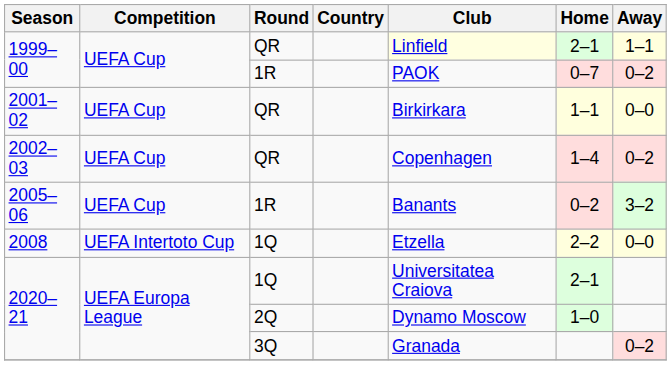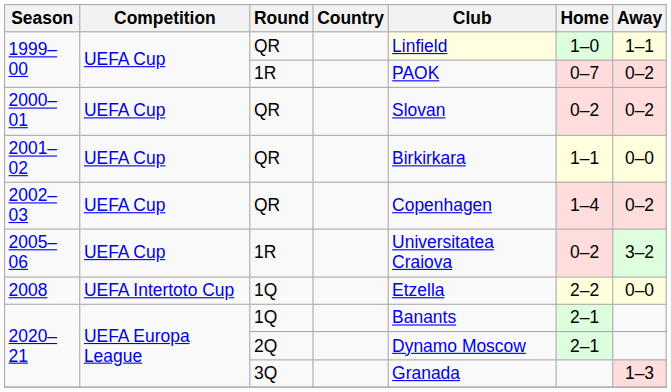 <table class="wikitable">
 <tr>
 <th>Season</th>
 <th>Competition</th>
 <th>Round</th>
 <th>Country</th>
 <th>Club</th>
 <th>Home</th>
 <th>Away</th>
 </tr>
 <tr>
 <td rowspan=2><a href='#'>1999–00</a></td>
 <td rowspan=2><a href='#'>UEFA Cup</a></td>
 <td>QR</td>
 <td></td>
 <td style="background: lightyellow;"><a href='#'>Linfield</a></td>
-<td bgcolor="#ddffdd" style="text-align:center;">2–1</td>
+<td bgcolor="#ddffdd" style="text-align:center;">1–0</td>
 <td bgcolor="#ffffdd" style="text-align:center;">1–1</td>
 </tr>
 <tr>
 <td>1R</td>
 <td></td>
 <td><a href='#'>PAOK</a></td>
 <td bgcolor="#ffdddd" style="text-align:center;">0–7</td>
+<td bgcolor="#ffdddd" style="text-align:center;">0–2</td>
+</tr>
+<tr>
+<td><a href='#'>2000–01</a></td>
+<td><a href='#'>UEFA Cup</a></td>
+<td>QR</td>
+<td></td>
+<td><a href='#'>Slovan</a></td>
+<td bgcolor="#ffdddd" style="text-align:center;">0–2</td>
 <td bgcolor="#ffdddd" style="text-align:center;">0–2</td>
 </tr>
 <tr>
 <td><a href='#'>2001–02</a></td>
 <td><a href='#'>UEFA Cup</a></td>
 <td>QR</td>
 <td></td>
 <td><a href='#'>Birkirkara</a></td>
 <td bgcolor="#ffffdd" style="text-align:center;">1–1</td>
 <td bgcolor="#ffffdd" style="text-align:center;">0–0</td>
 </tr>
 <tr>
 <td><a href='#'>2002–03</a></td>
 <td><a href='#'>UEFA Cup</a></td>
 <td>QR</td>
 <td></td>
 <td><a href='#'>Copenhagen</a></td>
 <td bgcolor="#ffdddd" style="text-align:center;">1–4</td>
 <td bgcolor="#ffdddd" style="text-align:center;">0–2</td>
 </tr>
 <tr>
 <td><a href='#'>2005–06</a></td>
 <td><a href='#'>UEFA Cup</a></td>
 <td>1R</td>
 <td></td>
-<td><a href='#'>Banants</a></td>
+<td><a href='#'>Universitatea Craiova</a></td>
 <td bgcolor="#ffdddd" style="text-align:center;">0–2</td>
 <td bgcolor="#ddffdd" style="text-align:center;">3–2</td>
 </tr>
 <tr>
 <td><a href='#'>2008</a></td>
 <td><a href='#'>UEFA Intertoto Cup</a></td>
 <td>1Q</td>
 <td></td>
 <td><a href='#'>Etzella</a></td>
 <td bgcolor="#ffffdd" style="text-align:center;">2–2</td>
 <td bgcolor="#ffffdd" style="text-align:center;">0–0</td>
 </tr>
 <tr>
 <td rowspan=3><a href='#'>2020–21</a></td>
 <td rowspan=3><a href='#'>UEFA Europa League</a></td>
 <td>1Q</td>
 <td></td>
-<td><a href='#'>Universitatea Craiova</a></td>
+<td><a href='#'>Banants</a></td>
 <td bgcolor="#ddffdd" style="text-align:center;">2–1</td>
 <td></td>
 </tr>
 <tr>
 <td>2Q</td>
 <td></td>
 <td><a href='#'>Dynamo Moscow</a></td>
-<td bgcolor="#ddffdd" style="text-align:center;">1–0</td>
+<td bgcolor="#ddffdd" style="text-align:center;">2–1</td>
 <td></td>
 </tr>
 <tr>
 <td>3Q</td>
 <td></td>
 <td><a href='#'>Granada</a></td>
 <td></td>
-<td bgcolor="#ffdddd" style="text-align:center;">0–2</td>
+<td bgcolor="#ffdddd" style="text-align:center;">1–3</td>
 </tr>
 <tr>
 </tr>
 </table>
